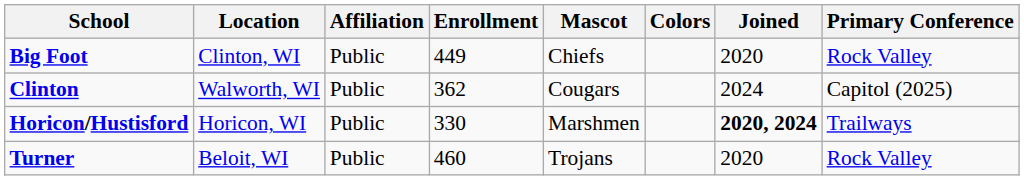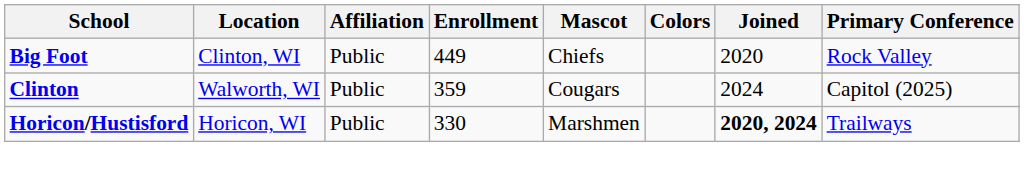 <table class="wikitable sortable">
 <tr>
 <th>School</th>
 <th>Location</th>
 <th>Affiliation</th>
 <th>Enrollment</th>
 <th>Mascot</th>
 <th>Colors</th>
 <th>Joined</th>
 <th>Primary Conference</th>
 </tr>
 <tr>
 <td><strong><a href='#'>Big Foot</a></strong></td>
 <td><a href='#'>Clinton, WI</a></td>
 <td>Public</td>
 <td>449</td>
 <td>Chiefs</td>
 <td> </td>
 <td>2020</td>
 <td><a href='#'>Rock Valley</a></td>
 </tr>
 <tr>
 <td><strong><a href='#'>Clinton</a></strong></td>
 <td><a href='#'>Walworth, WI</a></td>
 <td>Public</td>
-<td>362</td>
+<td>359</td>
 <td>Cougars</td>
 <td> </td>
 <td>2024</td>
 <td>Capitol (2025)</td>
 </tr>
 <tr>
 <td><strong><a href='#'>Horicon</a>/<a href='#'>Hustisford</a></strong></td>
 <td><a href='#'>Horicon, WI</a></td>
 <td>Public</td>
 <td>330</td>
 <td>Marshmen</td>
 <td> </td>
 <td><strong>2020, 2024</strong></td>
 <td><a href='#'>Trailways</a></td>
 </tr>
-<tr>
-<td><strong><a href='#'>Turner</a></strong></td>
-<td><a href='#'>Beloit, WI</a></td>
-<td>Public</td>
-<td>460</td>
-<td>Trojans</td>
-<td> </td>
-<td>2020</td>
-<td><a href='#'>Rock Valley</a></td>
-</tr>
 </table>
